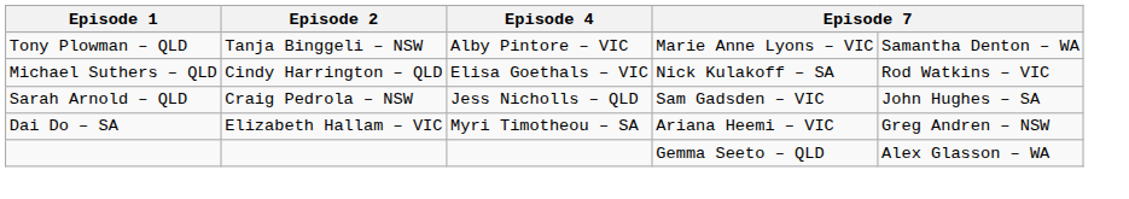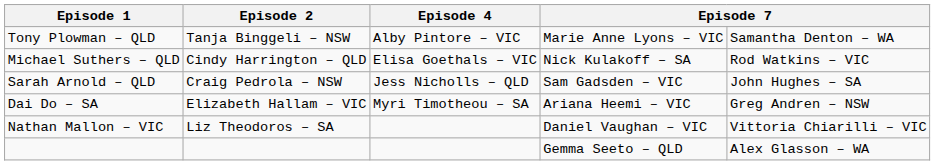 <table class="wikitable">
 <tr>
 <th>Episode 1</th>
 <th>Episode 2</th>
 <th>Episode 4</th>
 <th colspan="2">Episode 7</th>
 </tr>
 <tr>
 <td style=white-space:nowrap>Tony Plowman – QLD</td>
 <td style=white-space:nowrap>Tanja Binggeli – NSW</td>
 <td style=white-space:nowrap>Alby Pintore – VIC</td>
 <td style=white-space:nowrap>Marie Anne Lyons – VIC</td>
 <td style=white-space:nowrap>Samantha Denton – WA</td>
 </tr>
 <tr>
 <td>Michael Suthers – QLD</td>
 <td>Cindy Harrington – QLD</td>
 <td>Elisa Goethals – VIC</td>
 <td>Nick Kulakoff – SA</td>
 <td>Rod Watkins – VIC</td>
 </tr>
 <tr>
 <td>Sarah Arnold – QLD</td>
 <td>Craig Pedrola – NSW</td>
 <td>Jess Nicholls – QLD</td>
 <td>Sam Gadsden – VIC</td>
 <td>John Hughes – SA</td>
 </tr>
 <tr>
 <td>Dai Do – SA</td>
 <td>Elizabeth Hallam – VIC</td>
 <td>Myri Timotheou – SA</td>
 <td>Ariana Heemi – VIC</td>
 <td>Greg Andren – NSW</td>
 </tr>
 <tr>
+<td>Nathan Mallon – VIC</td>
+<td>Liz Theodoros – SA</td>
+<td></td>
+<td>Daniel Vaughan – VIC</td>
+<td>Vittoria Chiarilli – VIC</td>
+</tr>
+<tr>
 <td></td>
 <td></td>
 <td></td>
 <td>Gemma Seeto – QLD</td>
 <td>Alex Glasson – WA</td>
 </tr>
 </table>
